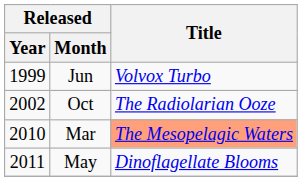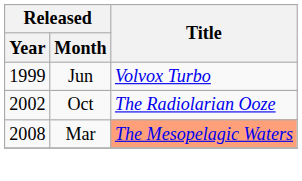 <table class="wikitable">
 <tr>
 <th colspan="2">Released</th>
 <th rowspan="2">Title</th>
 </tr>
 <tr>
 <th style="width:33px;">Year</th>
 <th style="width:44px;">Month</th>
 </tr>
 <tr>
 <td align="center">1999</td>
 <td align="center">Jun</td>
 <td><em><a href='#'>Volvox Turbo</a></em></td>
 </tr>
 <tr>
 <td align="center">2002</td>
 <td align="center">Oct</td>
 <td><em><a href='#'>The Radiolarian Ooze</a></em></td>
 </tr>
 <tr>
-<td align="center">2010</td>
+<td align="center">2008</td>
 <td align="center">Mar</td>
 <td style="background: lightsalmon;"><em><a href='#'>The Mesopelagic Waters</a></em></td>
 </tr>
 <tr>
-<td align="center">2011</td>
-<td align="center">May</td>
-<td><em><a href='#'>Dinoflagellate Blooms</a></em></td>
-</tr>
-<tr>
 </tr>
 </table>
